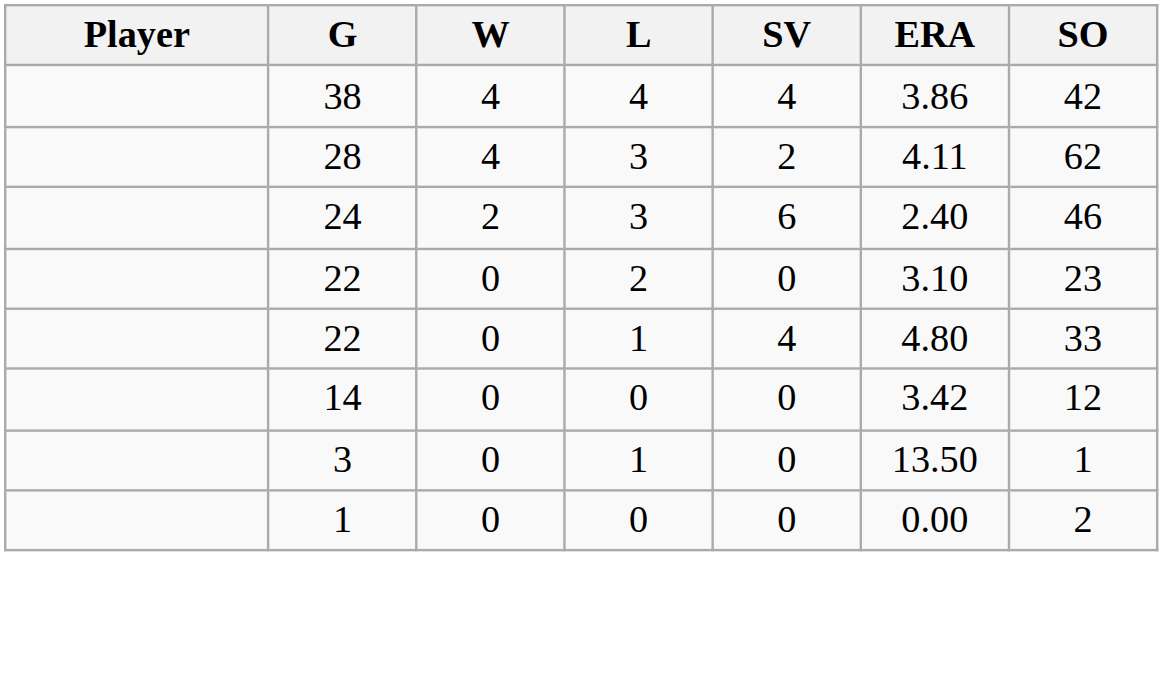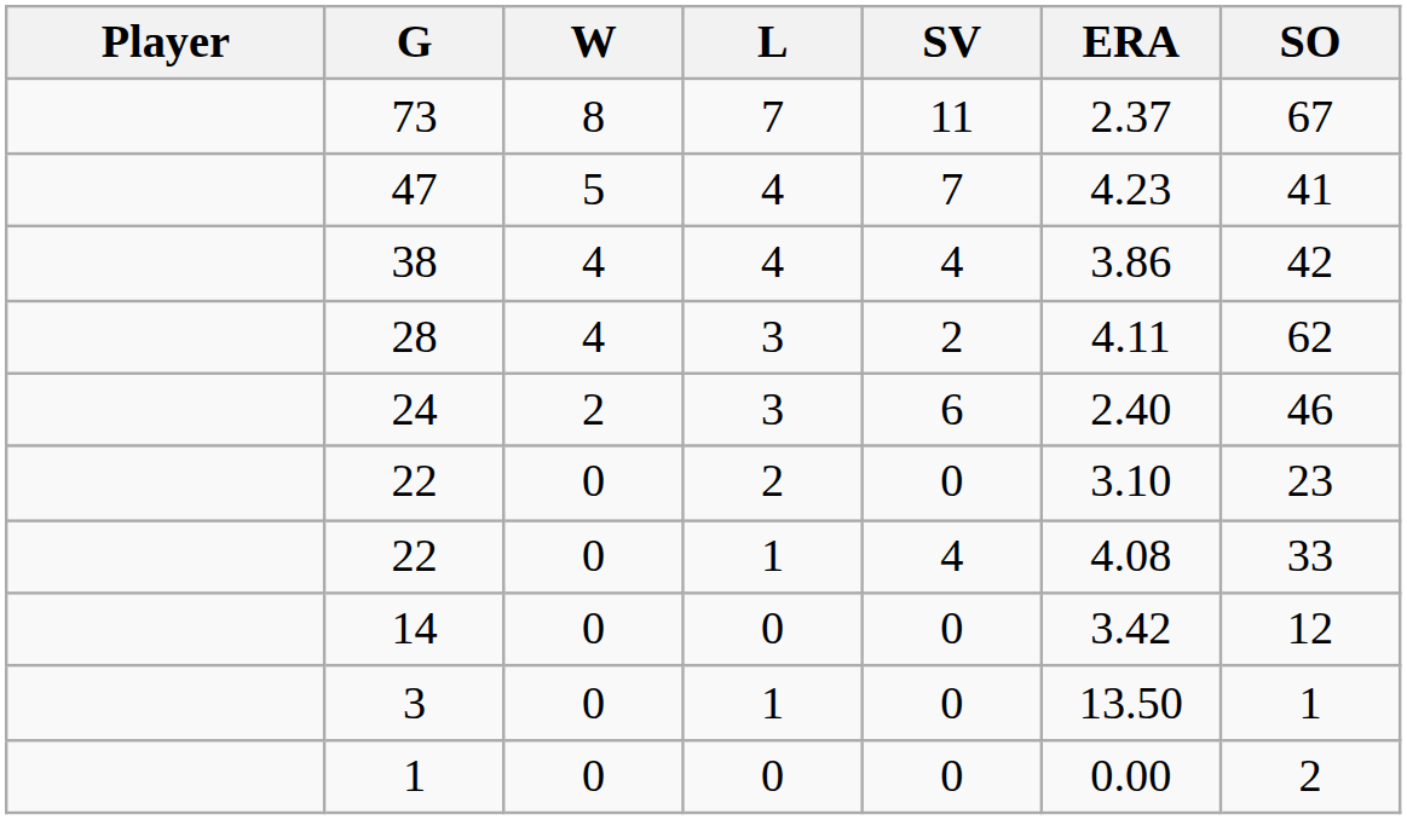 <table class="wikitable sortable">
 <tr>
 <th bgcolor="#DDDDFF" width="16%">Player</th>
 <th bgcolor="#DDDDFF" width="9%">G</th>
 <th bgcolor="#DDDDFF" width="9%">W</th>
 <th bgcolor="#DDDDFF" width="9%">L</th>
 <th bgcolor="#DDDDFF" width="9%">SV</th>
 <th bgcolor="#DDDDFF" width="9%">ERA</th>
 <th bgcolor="#DDDDFF" width="9%">SO</th>
+</tr>
+<tr align="center">
+<td></td>
+<td>73</td>
+<td>8</td>
+<td>7</td>
+<td>11</td>
+<td>2.37</td>
+<td>67</td>
+</tr>
+<tr align="center">
+<td></td>
+<td>47</td>
+<td>5</td>
+<td>4</td>
+<td>7</td>
+<td>4.23</td>
+<td>41</td>
 </tr>
 <tr align="center">
 <td></td>
 <td>38</td>
 <td>4</td>
 <td>4</td>
 <td>4</td>
 <td>3.86</td>
 <td>42</td>
 </tr>
 <tr align="center">
 <td></td>
 <td>28</td>
 <td>4</td>
 <td>3</td>
 <td>2</td>
 <td>4.11</td>
 <td>62</td>
 </tr>
 <tr align="center">
 <td></td>
 <td>24</td>
 <td>2</td>
 <td>3</td>
 <td>6</td>
 <td>2.40</td>
 <td>46</td>
 </tr>
 <tr align="center">
 <td></td>
 <td>22</td>
 <td>0</td>
 <td>2</td>
 <td>0</td>
 <td>3.10</td>
 <td>23</td>
 </tr>
 <tr align="center">
 <td></td>
 <td>22</td>
 <td>0</td>
 <td>1</td>
 <td>4</td>
-<td>4.80</td>
+<td>4.08</td>
 <td>33</td>
 </tr>
 <tr align="center">
 <td></td>
 <td>14</td>
 <td>0</td>
 <td>0</td>
 <td>0</td>
 <td>3.42</td>
 <td>12</td>
 </tr>
 <tr align="center">
 <td></td>
 <td>3</td>
 <td>0</td>
 <td>1</td>
 <td>0</td>
 <td>13.50</td>
 <td>1</td>
 </tr>
 <tr align="center">
 <td></td>
 <td>1</td>
 <td>0</td>
 <td>0</td>
 <td>0</td>
 <td>0.00</td>
 <td>2</td>
 </tr>
 </table>
